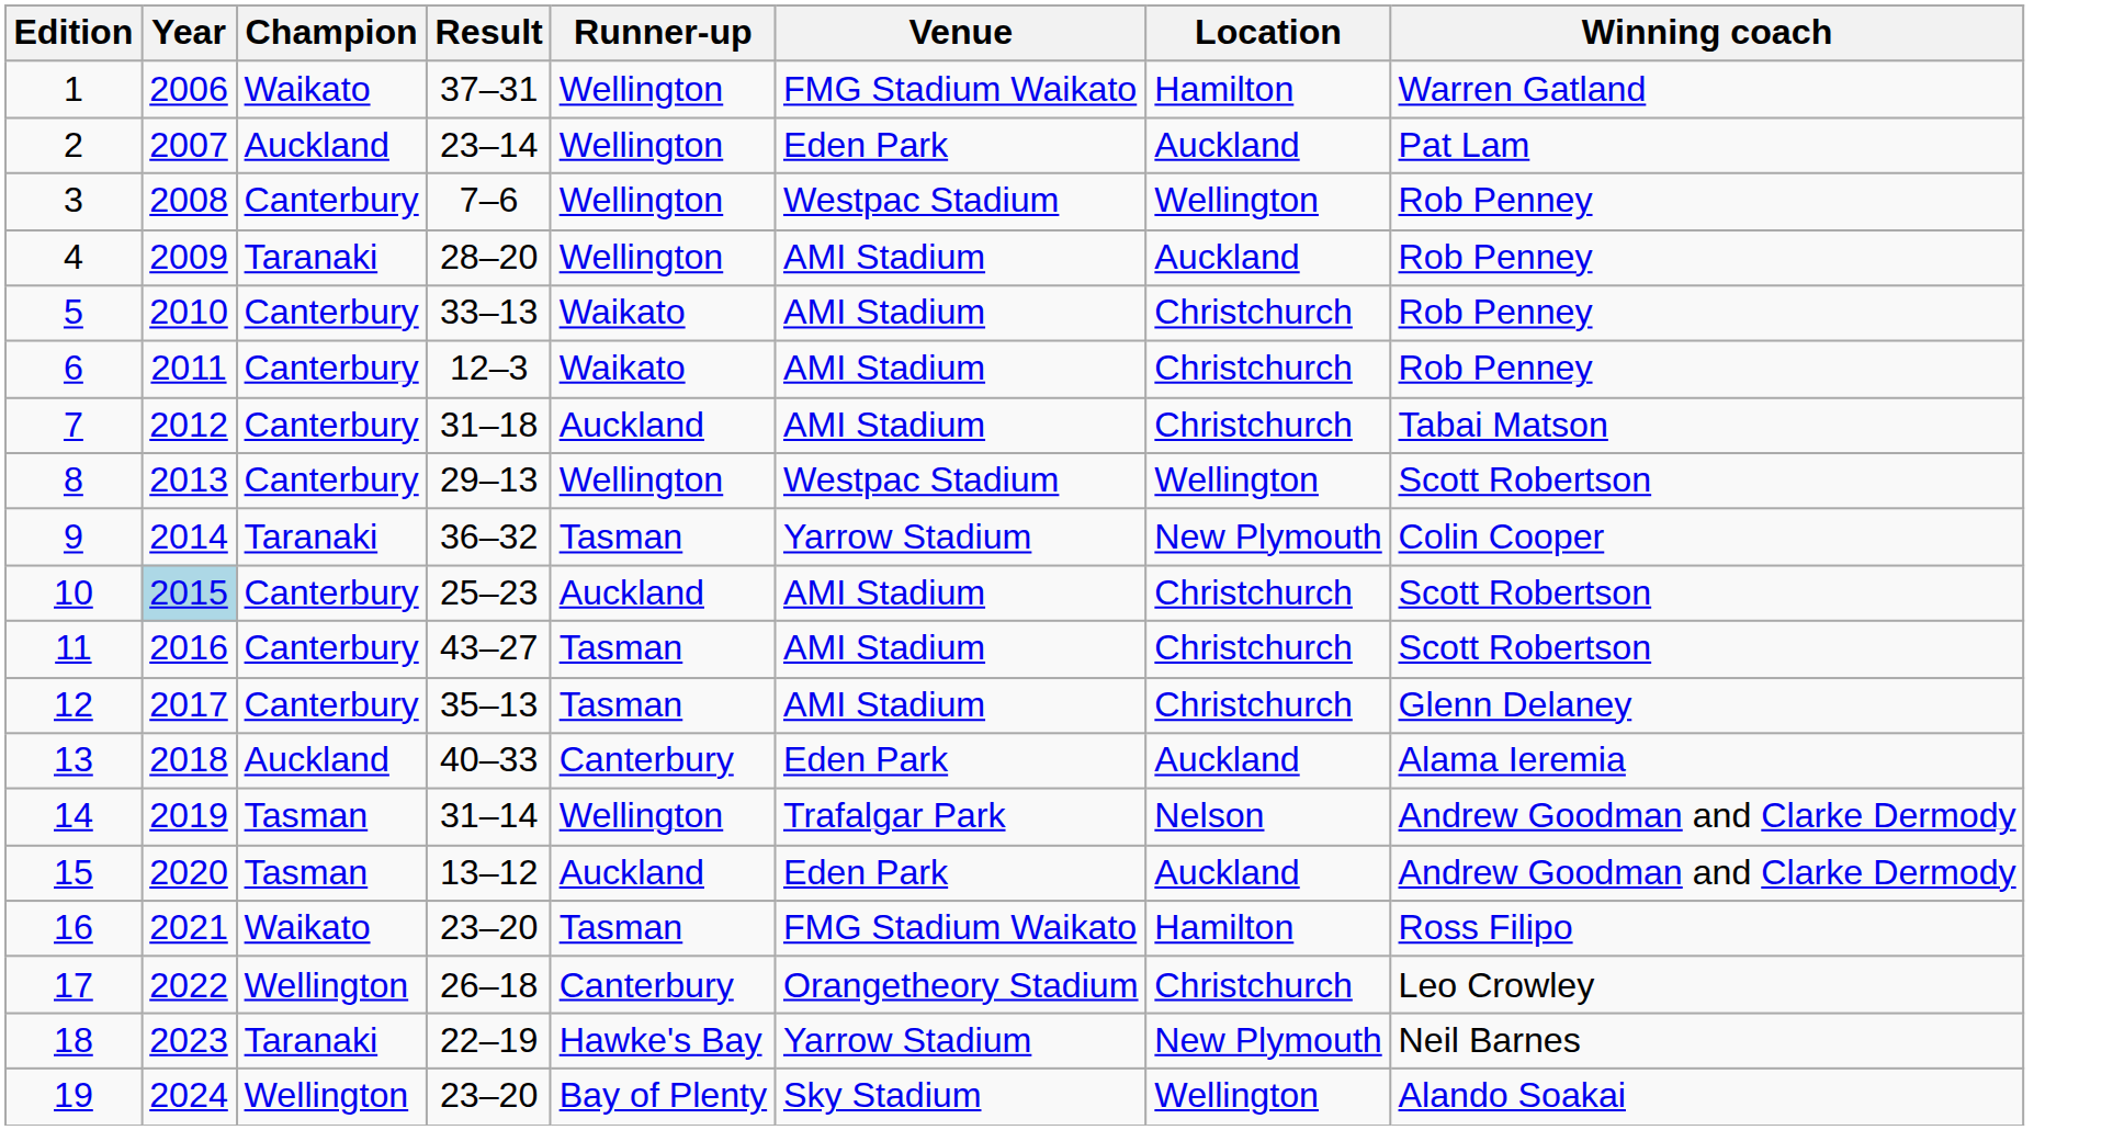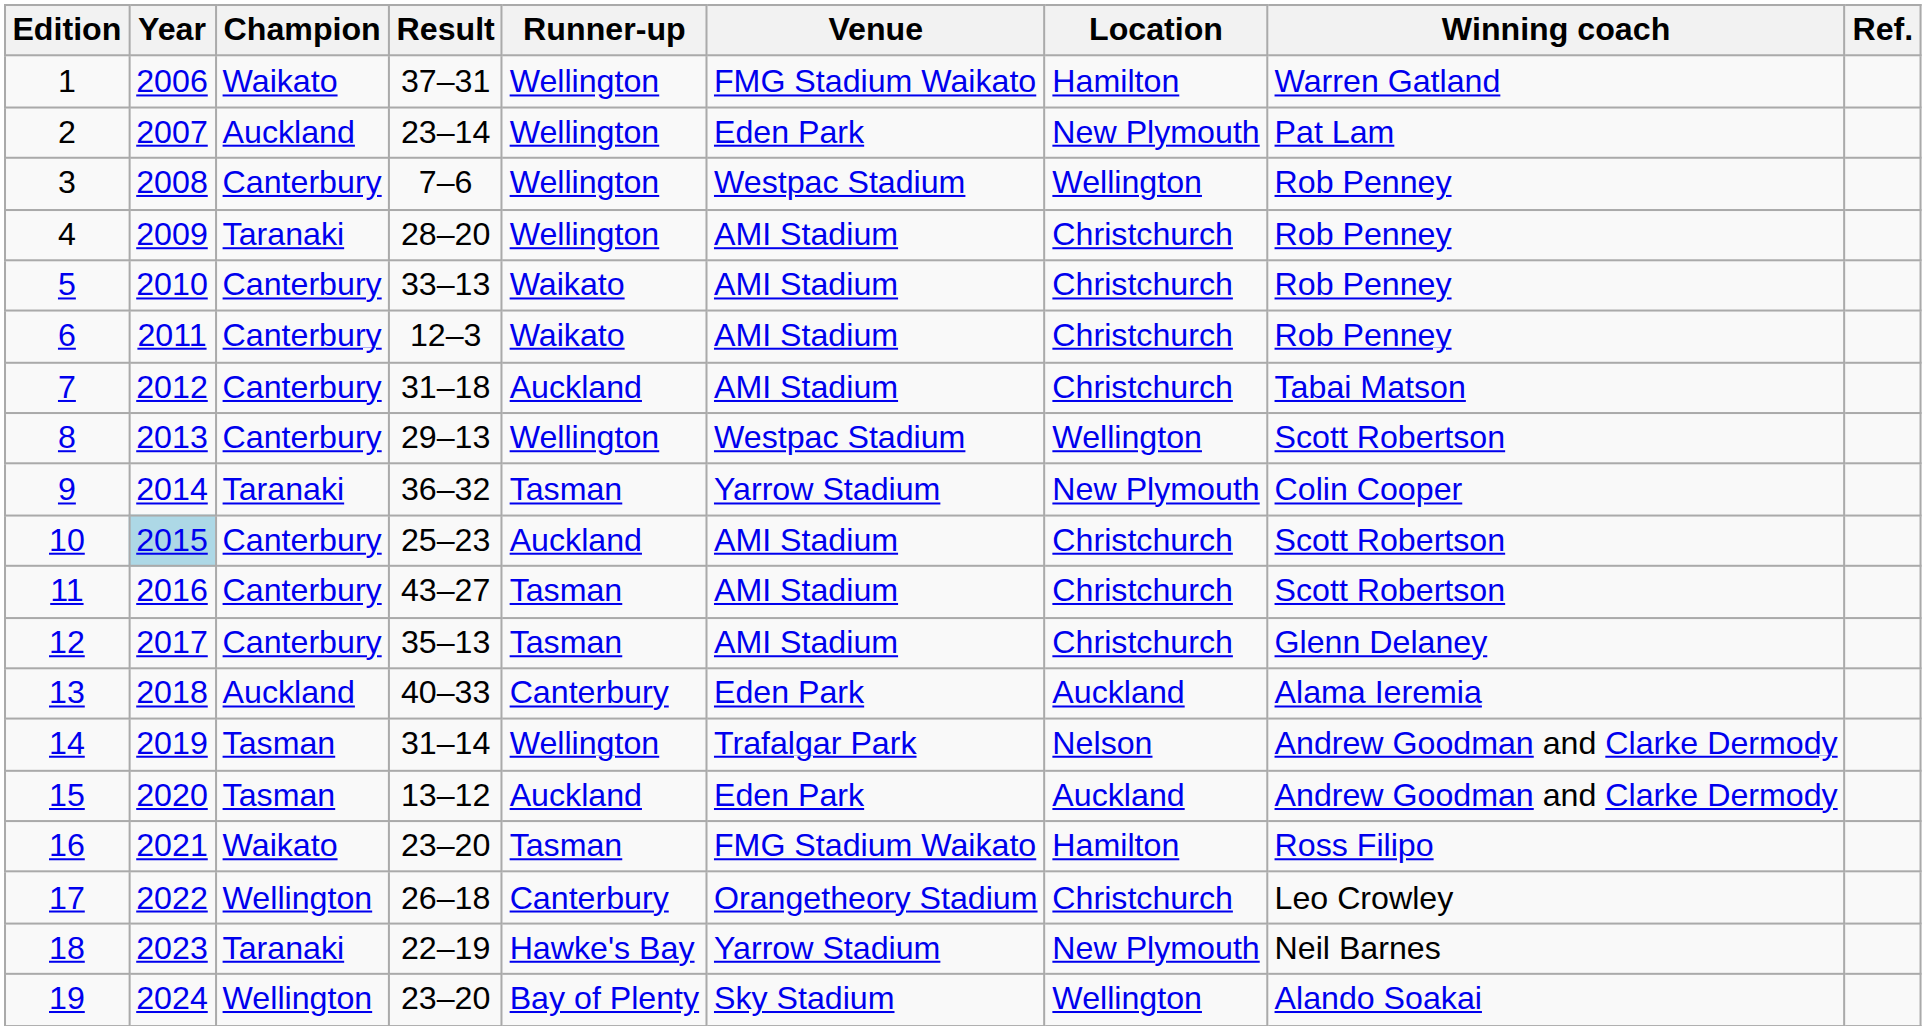 <table class="wikitable sortable">
 <tr>
 <th>Edition</th>
 <th>Year</th>
 <th>Champion</th>
 <th>Result</th>
 <th>Runner-up</th>
 <th>Venue</th>
 <th>Location</th>
 <th>Winning coach</th>
+<th>Ref.</th>
 </tr>
 <tr>
 <td style="text-align:center">1</td>
 <td style="text-align:center"><a href='#'>2006</a></td>
 <td><a href='#'>Waikato</a></td>
 <td style="text-align:center">37–31</td>
 <td><a href='#'>Wellington</a></td>
 <td><a href='#'>FMG Stadium Waikato</a></td>
 <td><a href='#'>Hamilton</a></td>
 <td><a href='#'>Warren Gatland</a></td>
+<td style="text-align:center"></td>
 </tr>
 <tr>
 <td style="text-align:center">2</td>
 <td style="text-align:center"><a href='#'>2007</a></td>
 <td><a href='#'>Auckland</a></td>
 <td style="text-align:center">23–14</td>
 <td><a href='#'>Wellington</a></td>
 <td><a href='#'>Eden Park</a></td>
-<td><a href='#'>Auckland</a></td>
+<td><a href='#'>New Plymouth</a></td>
 <td><a href='#'>Pat Lam</a></td>
+<td style="text-align:center"></td>
 </tr>
 <tr>
 <td style="text-align:center">3</td>
 <td style="text-align:center"><a href='#'>2008</a></td>
 <td><a href='#'>Canterbury</a></td>
 <td style="text-align:center">7–6</td>
 <td><a href='#'>Wellington</a></td>
 <td><a href='#'>Westpac Stadium</a></td>
 <td><a href='#'>Wellington</a></td>
 <td><a href='#'>Rob Penney</a></td>
+<td style="text-align:center"></td>
 </tr>
 <tr>
 <td style="text-align:center">4</td>
 <td style="text-align:center"><a href='#'>2009</a></td>
 <td><a href='#'>Taranaki</a></td>
 <td style="text-align:center">28–20</td>
 <td><a href='#'>Wellington</a></td>
 <td><a href='#'>AMI Stadium</a></td>
-<td><a href='#'>Auckland</a></td>
+<td><a href='#'>Christchurch</a></td>
 <td><a href='#'>Rob Penney</a></td>
+<td style="text-align:center"></td>
 </tr>
 <tr>
 <td style="text-align:center"><a href='#'>5</a></td>
 <td style="text-align:center"><a href='#'>2010</a></td>
 <td><a href='#'>Canterbury</a></td>
 <td style="text-align:center">33–13</td>
 <td><a href='#'>Waikato</a></td>
 <td><a href='#'>AMI Stadium</a></td>
 <td><a href='#'>Christchurch</a></td>
 <td><a href='#'>Rob Penney</a></td>
+<td style="text-align:center"></td>
 </tr>
 <tr>
 <td style="text-align:center"><a href='#'>6</a></td>
 <td style="text-align:center"><a href='#'>2011</a></td>
 <td><a href='#'>Canterbury</a></td>
 <td style="text-align:center">12–3</td>
 <td><a href='#'>Waikato</a></td>
 <td><a href='#'>AMI Stadium</a></td>
 <td><a href='#'>Christchurch</a></td>
 <td><a href='#'>Rob Penney</a></td>
+<td style="text-align:center"></td>
 </tr>
 <tr>
 <td style="text-align:center"><a href='#'>7</a></td>
 <td style="text-align:center"><a href='#'>2012</a></td>
 <td><a href='#'>Canterbury</a></td>
 <td style="text-align:center">31–18</td>
 <td><a href='#'>Auckland</a></td>
 <td><a href='#'>AMI Stadium</a></td>
 <td><a href='#'>Christchurch</a></td>
 <td><a href='#'>Tabai Matson</a></td>
+<td style="text-align:center"></td>
 </tr>
 <tr>
 <td style="text-align:center"><a href='#'>8</a></td>
 <td style="text-align:center"><a href='#'>2013</a></td>
 <td><a href='#'>Canterbury</a></td>
 <td style="text-align:center">29–13</td>
 <td><a href='#'>Wellington</a></td>
 <td><a href='#'>Westpac Stadium</a></td>
 <td><a href='#'>Wellington</a></td>
 <td><a href='#'>Scott Robertson</a></td>
+<td style="text-align:center"></td>
 </tr>
 <tr>
 <td style="text-align:center"><a href='#'>9</a></td>
 <td style="text-align:center"><a href='#'>2014</a></td>
 <td><a href='#'>Taranaki</a></td>
 <td style="text-align:center">36–32</td>
 <td><a href='#'>Tasman</a></td>
 <td><a href='#'>Yarrow Stadium</a></td>
 <td><a href='#'>New Plymouth</a></td>
 <td><a href='#'>Colin Cooper</a></td>
+<td style="text-align:center"></td>
 </tr>
 <tr>
 <td style="text-align:center"><a href='#'>10</a></td>
 <td style="background: lightblue; text-align:center"><a href='#'>2015</a></td>
 <td><a href='#'>Canterbury</a></td>
 <td style="text-align:center">25–23</td>
 <td><a href='#'>Auckland</a></td>
 <td><a href='#'>AMI Stadium</a></td>
 <td><a href='#'>Christchurch</a></td>
 <td><a href='#'>Scott Robertson</a></td>
+<td style="text-align:center"></td>
 </tr>
 <tr>
 <td style="text-align:center"><a href='#'>11</a></td>
 <td style="text-align:center"><a href='#'>2016</a></td>
 <td><a href='#'>Canterbury</a></td>
 <td style="text-align:center">43–27</td>
 <td><a href='#'>Tasman</a></td>
 <td><a href='#'>AMI Stadium</a></td>
 <td><a href='#'>Christchurch</a></td>
 <td><a href='#'>Scott Robertson</a></td>
+<td style="text-align:center"></td>
 </tr>
 <tr>
 <td style="text-align:center"><a href='#'>12</a></td>
 <td style="text-align:center"><a href='#'>2017</a></td>
 <td><a href='#'>Canterbury</a></td>
 <td style="text-align:center">35–13</td>
 <td><a href='#'>Tasman</a></td>
 <td><a href='#'>AMI Stadium</a></td>
 <td><a href='#'>Christchurch</a></td>
 <td><a href='#'>Glenn Delaney</a></td>
+<td style="text-align:center"></td>
 </tr>
 <tr>
 <td style="text-align:center"><a href='#'>13</a></td>
 <td style="text-align:center"><a href='#'>2018</a></td>
 <td><a href='#'>Auckland</a></td>
 <td style="text-align:center">40–33</td>
 <td><a href='#'>Canterbury</a></td>
 <td><a href='#'>Eden Park</a></td>
 <td><a href='#'>Auckland</a></td>
 <td><a href='#'>Alama Ieremia</a></td>
+<td style="text-align:center"></td>
 </tr>
 <tr>
 <td style="text-align:center"><a href='#'>14</a></td>
 <td style="text-align:center"><a href='#'>2019</a></td>
 <td><a href='#'>Tasman</a></td>
 <td style="text-align:center">31–14</td>
 <td><a href='#'>Wellington</a></td>
 <td><a href='#'>Trafalgar Park</a></td>
 <td><a href='#'>Nelson</a></td>
 <td><a href='#'>Andrew Goodman</a> and <a href='#'>Clarke Dermody</a></td>
+<td style="text-align:center"></td>
 </tr>
 <tr>
 <td style="text-align:center"><a href='#'>15</a></td>
 <td style="text-align:center"><a href='#'>2020</a></td>
 <td><a href='#'>Tasman</a></td>
 <td style="text-align:center">13–12</td>
 <td><a href='#'>Auckland</a></td>
 <td><a href='#'>Eden Park</a></td>
 <td><a href='#'>Auckland</a></td>
 <td><a href='#'>Andrew Goodman</a> and <a href='#'>Clarke Dermody</a></td>
+<td style="text-align:center"></td>
 </tr>
 <tr>
 <td style="text-align:center"><a href='#'>16</a></td>
 <td style="text-align:center"><a href='#'>2021</a></td>
 <td><a href='#'>Waikato</a></td>
 <td style="text-align:center">23–20</td>
 <td><a href='#'>Tasman</a></td>
 <td><a href='#'>FMG Stadium Waikato</a></td>
 <td><a href='#'>Hamilton</a></td>
 <td><a href='#'>Ross Filipo</a></td>
+<td style="text-align:center"></td>
 </tr>
 <tr>
 <td style="text-align:center"><a href='#'>17</a></td>
 <td style="text-align:center"><a href='#'>2022</a></td>
 <td><a href='#'>Wellington</a></td>
 <td style="text-align:center">26–18</td>
 <td><a href='#'>Canterbury</a></td>
 <td><a href='#'>Orangetheory Stadium</a></td>
 <td><a href='#'>Christchurch</a></td>
 <td>Leo Crowley</td>
+<td style="text-align:center"></td>
 </tr>
 <tr>
 <td style="text-align:center"><a href='#'>18</a></td>
 <td style="text-align:center"><a href='#'>2023</a></td>
 <td><a href='#'>Taranaki</a></td>
 <td style="text-align:center">22–19</td>
 <td><a href='#'>Hawke's Bay</a></td>
 <td><a href='#'>Yarrow Stadium</a></td>
 <td><a href='#'>New Plymouth</a></td>
 <td>Neil Barnes</td>
+<td style="text-align:center"></td>
 </tr>
 <tr>
 <td style="text-align:center"><a href='#'>19</a></td>
 <td style="text-align:center"><a href='#'>2024</a></td>
 <td><a href='#'>Wellington</a></td>
 <td style="text-align:center">23–20</td>
 <td><a href='#'>Bay of Plenty</a></td>
 <td><a href='#'>Sky Stadium</a></td>
 <td><a href='#'>Wellington</a></td>
 <td><a href='#'>Alando Soakai</a></td>
+<td style="text-align:center"></td>
 </tr>
 </table>
